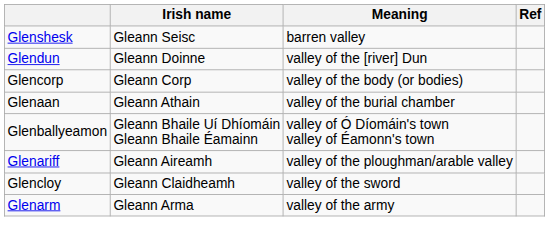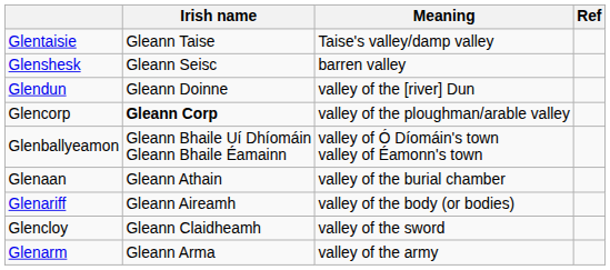 <table class="wikitable sortable">
 <tr>
 <th></th>
 <th>Irish name</th>
 <th>Meaning</th>
 <th>Ref</th>
+</tr>
+<tr>
+<td><a href='#'>Glentaisie</a></td>
+<td>Gleann Taise</td>
+<td>Taise's valley/damp valley</td>
+<td></td>
 </tr>
 <tr>
 <td><a href='#'>Glenshesk</a></td>
 <td>Gleann Seisc</td>
 <td>barren valley</td>
 <td></td>
 </tr>
 <tr>
 <td><a href='#'>Glendun</a></td>
 <td>Gleann Doinne</td>
 <td>valley of the [river] Dun</td>
 <td></td>
 </tr>
 <tr>
 <td>Glencorp</td>
-<td>Gleann Corp</td>
-<td>valley of the body (or bodies)</td>
+<td><strong>Gleann Corp</strong></td>
+<td>valley of the ploughman/arable valley</td>
+<td></td>
+</tr>
+<tr>
+<td>Glenballyeamon</td>
+<td>Gleann Bhaile Uí Dhíomáin<br>Gleann Bhaile Éamainn</td>
+<td>valley of Ó Díomáin's town<br>valley of Éamonn's town</td>
 <td></td>
 </tr>
 <tr>
 <td>Glenaan</td>
 <td>Gleann Athain</td>
 <td>valley of the burial chamber</td>
 <td></td>
 </tr>
 <tr>
-<td>Glenballyeamon</td>
-<td>Gleann Bhaile Uí Dhíomáin<br>Gleann Bhaile Éamainn</td>
-<td>valley of Ó Díomáin's town<br>valley of Éamonn's town</td>
-<td></td>
-</tr>
-<tr>
 <td><a href='#'>Glenariff</a></td>
 <td>Gleann Aireamh</td>
-<td>valley of the ploughman/arable valley</td>
+<td>valley of the body (or bodies)</td>
 <td></td>
 </tr>
 <tr>
 <td>Glencloy</td>
 <td>Gleann Claidheamh</td>
 <td>valley of the sword</td>
 <td></td>
 </tr>
 <tr>
 <td><a href='#'>Glenarm</a></td>
 <td>Gleann Arma</td>
 <td>valley of the army</td>
 <td></td>
 </tr>
 </table>
